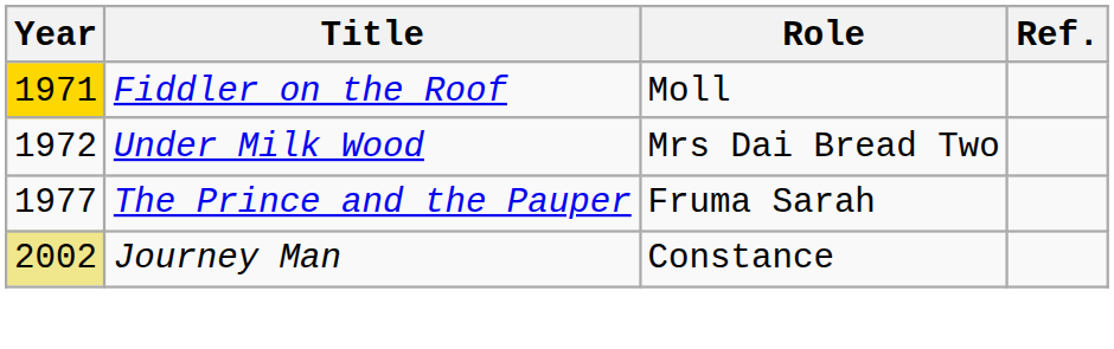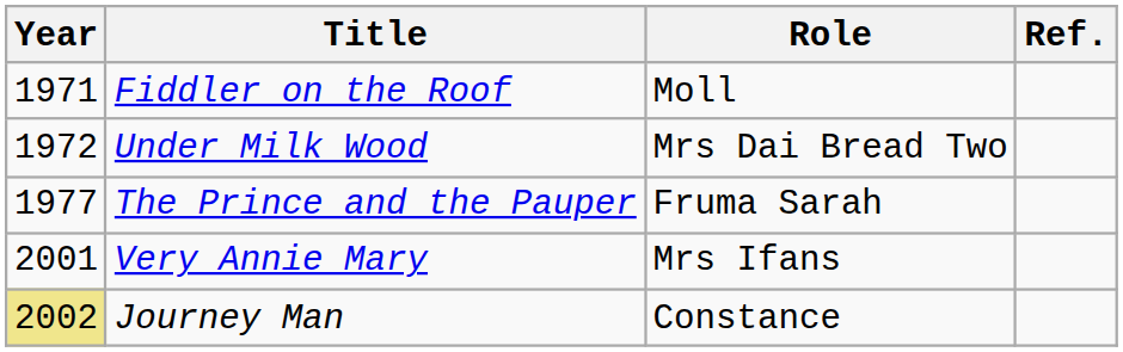 <table class = "wikitable sortable">
 <tr>
 <th>Year</th>
 <th>Title</th>
 <th>Role</th>
 <th class = "unsortable">Ref.</th>
 </tr>
 <tr>
-<td style="background: gold;">1971</td>
+<td>1971</td>
 <td><em><a href='#'>Fiddler on the Roof</a></em></td>
 <td>Moll</td>
 <td></td>
 </tr>
 <tr>
 <td>1972</td>
 <td><em><a href='#'>Under Milk Wood</a></em></td>
 <td>Mrs Dai Bread Two</td>
 <td></td>
 </tr>
 <tr>
 <td>1977</td>
 <td><em><a href='#'>The Prince and the Pauper</a></em></td>
 <td>Fruma Sarah</td>
 <td></td>
 </tr>
 <tr>
+<td>2001</td>
+<td><em><a href='#'>Very Annie Mary</a></em></td>
+<td>Mrs Ifans</td>
+<td></td>
+</tr>
+<tr>
 <td style="background: khaki;">2002</td>
 <td><em>Journey Man</em></td>
 <td>Constance</td>
 <td></td>
 </tr>
 </table>
